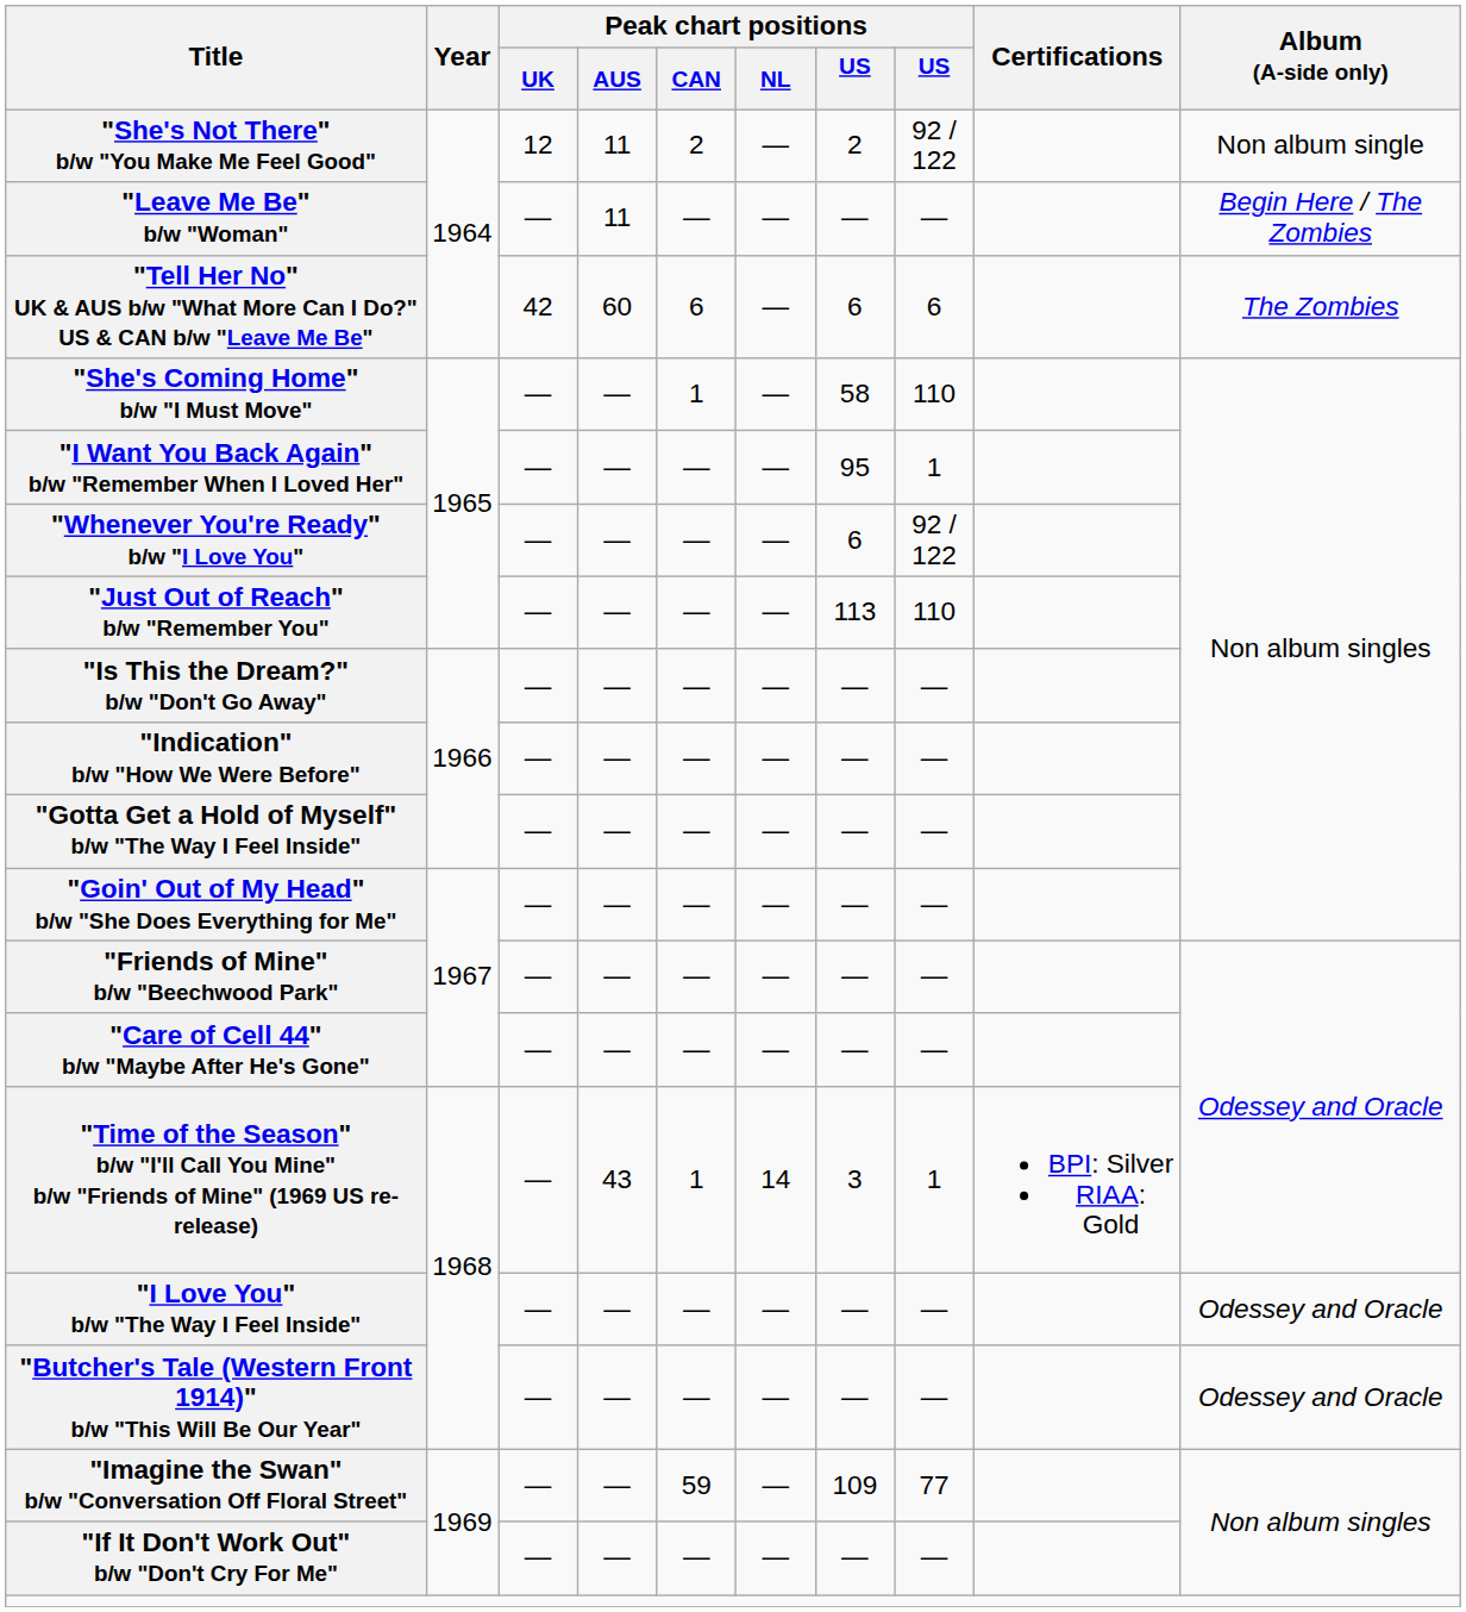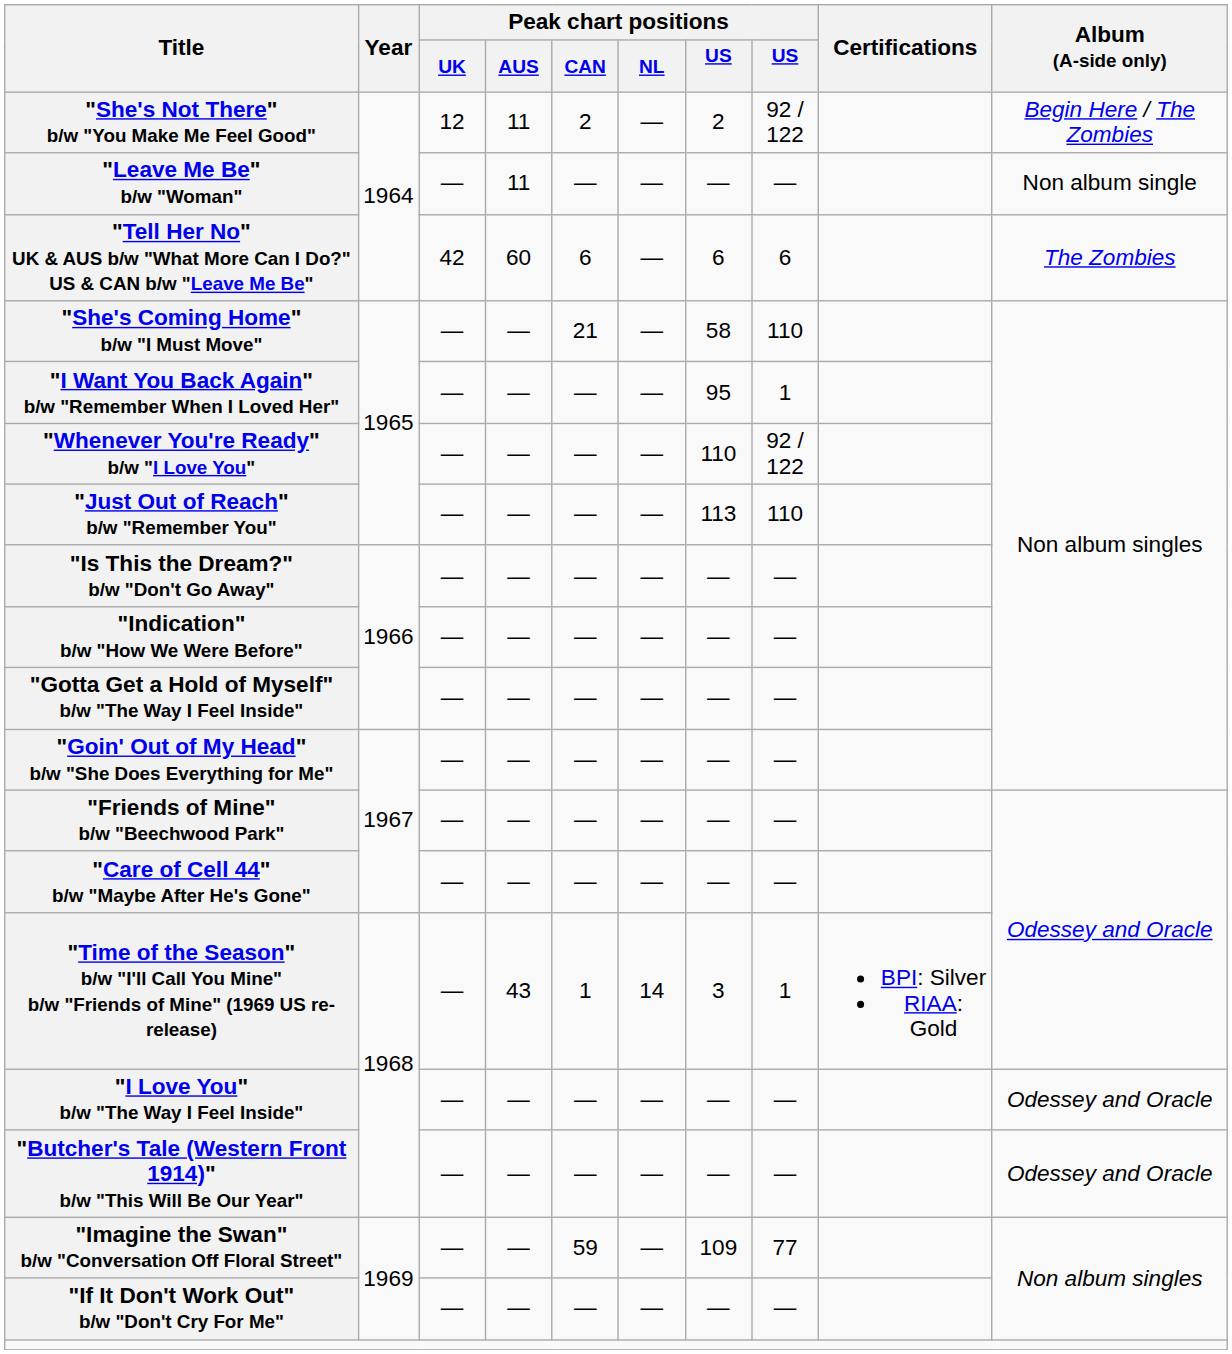 <table class="wikitable plainrowheaders" style="text-align:center;">
 <tr>
 <th rowspan="2">Title</th>
 <th rowspan="2">Year</th>
 <th colspan="6">Peak chart positions</th>
 <th rowspan="2">Certifications</th>
 <th rowspan="2">Album<br><small>(A-side only)</small></th>
 </tr>
 <tr>
 <th style="width:3em;font-size:85%"><a href='#'>UK</a><br></th>
 <th style="width:3em;font-size:85%"><a href='#'>AUS</a><br></th>
 <th style="width:3em;font-size:85%"><a href='#'>CAN</a></th>
 <th style="width:3em;font-size:85%"><a href='#'>NL</a><br></th>
 <th style="width:3em;font-size:85%"><a href='#'>US<br></a><br></th>
 <th style="width:3em;font-size:85%"><a href='#'>US<br></a><br></th>
 </tr>
 <tr>
 <th scope="row">"<a href='#'>She's Not There</a>"<br><small>b/w "You Make Me Feel Good"</small></th>
 <td rowspan="3">1964</td>
 <td>12</td>
 <td>11</td>
 <td>2</td>
 <td>—</td>
 <td>2</td>
 <td>92 / 122</td>
 <td></td>
-<td>Non album single</td>
+<td><em><a href='#'>Begin Here</a> / <a href='#'>The Zombies</a></em></td>
 </tr>
 <tr>
 <th scope="row">"<a href='#'>Leave Me Be</a>"<br><small>b/w "Woman"</small></th>
 <td>—</td>
 <td>11</td>
 <td>—</td>
 <td>—</td>
 <td>—</td>
 <td>—</td>
 <td></td>
-<td><em><a href='#'>Begin Here</a> / <a href='#'>The Zombies</a></em></td>
+<td>Non album single</td>
 </tr>
 <tr>
 <th scope="row">"<a href='#'>Tell Her No</a>"<br><small>UK & AUS b/w "What More Can I Do?"<br>US & CAN b/w "<a href='#'>Leave Me Be</a>"</small></th>
 <td>42</td>
 <td>60</td>
 <td>6</td>
 <td>—</td>
 <td>6</td>
 <td>6</td>
 <td></td>
 <td><em><a href='#'>The Zombies</a></em></td>
 </tr>
 <tr>
 <th scope="row">"<a href='#'>She's Coming Home</a>"<br><small>b/w "I Must Move"</small></th>
 <td rowspan="4">1965</td>
 <td>—</td>
 <td>—</td>
-<td>1</td>
+<td>21</td>
 <td>—</td>
 <td>58</td>
 <td>110</td>
 <td></td>
 <td rowspan="8">Non album singles</td>
 </tr>
 <tr>
 <th scope="row">"<a href='#'>I Want You Back Again</a>"<br><small>b/w "Remember When I Loved Her"</small></th>
 <td>—</td>
 <td>—</td>
 <td>—</td>
 <td>—</td>
 <td>95</td>
 <td>1</td>
 <td></td>
 </tr>
 <tr>
 <th scope="row">"<a href='#'>Whenever You're Ready</a>"<br><small>b/w "<a href='#'>I Love You</a>"</small></th>
 <td>—</td>
 <td>—</td>
 <td>—</td>
 <td>—</td>
-<td>6</td>
+<td>110</td>
 <td>92 / 122</td>
 <td></td>
 </tr>
 <tr>
 <th scope="row">"<a href='#'>Just Out of Reach</a>"<br><small>b/w "Remember You"</small></th>
 <td>—</td>
 <td>—</td>
 <td>—</td>
 <td>—</td>
 <td>113</td>
 <td>110</td>
 <td></td>
 </tr>
 <tr>
 <th scope="row">"Is This the Dream?"<br><small>b/w "Don't Go Away"</small></th>
 <td rowspan="3">1966</td>
 <td>—</td>
 <td>—</td>
 <td>—</td>
 <td>—</td>
 <td>—</td>
 <td>—</td>
 <td></td>
 </tr>
 <tr>
 <th scope="row">"Indication"<br><small>b/w "How We Were Before"</small></th>
 <td>—</td>
 <td>—</td>
 <td>—</td>
 <td>—</td>
 <td>—</td>
 <td>—</td>
 <td></td>
 </tr>
 <tr>
 <th scope="row">"Gotta Get a Hold of Myself"<br><small>b/w "The Way I Feel Inside"</small></th>
 <td>—</td>
 <td>—</td>
 <td>—</td>
 <td>—</td>
 <td>—</td>
 <td>—</td>
 <td></td>
 </tr>
 <tr>
 <th scope="row">"<a href='#'>Goin' Out of My Head</a>"<br><small>b/w "She Does Everything for Me"</small></th>
 <td rowspan="3">1967</td>
 <td>—</td>
 <td>—</td>
 <td>—</td>
 <td>—</td>
 <td>—</td>
 <td>—</td>
 <td></td>
 </tr>
 <tr>
 <th scope="row">"Friends of Mine"<br><small>b/w "Beechwood Park"</small></th>
 <td>—</td>
 <td>—</td>
 <td>—</td>
 <td>—</td>
 <td>—</td>
 <td>—</td>
 <td></td>
 <td rowspan="3"><em><a href='#'>Odessey and Oracle</a></em></td>
 </tr>
 <tr>
 <th scope="row">"<a href='#'>Care of Cell 44</a>"<br><small>b/w "Maybe After He's Gone"</small></th>
 <td>—</td>
 <td>—</td>
 <td>—</td>
 <td>—</td>
 <td>—</td>
 <td>—</td>
 <td></td>
 </tr>
 <tr>
 <th scope="row">"<a href='#'>Time of the Season</a>"<br><small>b/w "I'll Call You Mine" </small><br><small>b/w "Friends of Mine" (1969 US re-release)</small></th>
 <td rowspan="3">1968</td>
 <td>—</td>
 <td>43</td>
 <td>1</td>
 <td>14</td>
 <td>3</td>
 <td>1</td>
 <td><br><ul><li><a href='#'>BPI</a>: Silver</li><li><a href='#'>RIAA</a>: Gold</li></ul></td>
 </tr>
 <tr>
 <th scope="row">"<a href='#'>I Love You</a>"<br><small>b/w "The Way I Feel Inside"</small></th>
 <td>—</td>
 <td>—</td>
 <td>—</td>
 <td>—</td>
 <td>—</td>
 <td>—</td>
 <td></td>
 <td><em>Odessey and Oracle</em></td>
 </tr>
 <tr>
 <th scope="row">"<a href='#'>Butcher's Tale (Western Front 1914)</a>"<br><small>b/w "This Will Be Our Year"</small></th>
 <td>—</td>
 <td>—</td>
 <td>—</td>
 <td>—</td>
 <td>—</td>
 <td>—</td>
 <td></td>
 <td><em>Odessey and Oracle</em></td>
 </tr>
 <tr>
 <th scope="row">"Imagine the Swan"<br><small>b/w "Conversation Off Floral Street"</small></th>
 <td rowspan="2">1969</td>
 <td>—</td>
 <td>—</td>
 <td>59</td>
 <td>—</td>
 <td>109</td>
 <td>77</td>
 <td></td>
 <td rowspan="2"><em>Non album singles</em></td>
 </tr>
 <tr>
 <th scope="row">"If It Don't Work Out"<br><small>b/w "Don't Cry For Me"</small></th>
 <td>—</td>
 <td>—</td>
 <td>—</td>
 <td>—</td>
 <td>—</td>
 <td>—</td>
 <td></td>
 </tr>
 <tr>
 <td colspan="10"></td>
 </tr>
 </table>
